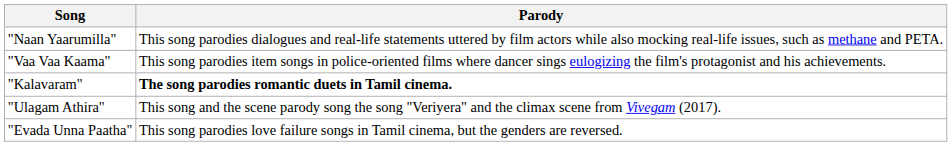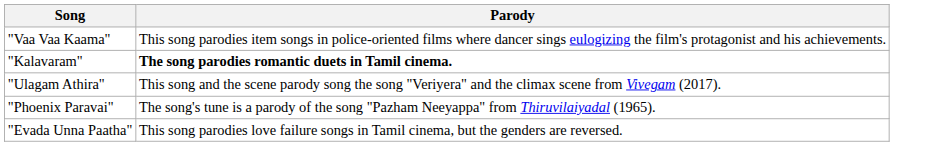 <table class="wikitable" style="background:#ffffff;">
 <tr>
 <th>Song</th>
 <th>Parody</th>
-</tr>
-<tr>
-<td>"Naan Yaarumilla"</td>
-<td>This song parodies dialogues and real-life statements uttered by film actors while also mocking real-life issues, such as <a href='#'>methane</a> and PETA.</td>
 </tr>
 <tr>
 <td>"Vaa Vaa Kaama"</td>
 <td>This song parodies item songs in police-oriented films where dancer sings <a href='#'>eulogizing</a> the film's protagonist and his achievements.</td>
 </tr>
 <tr>
 <td>"Kalavaram"</td>
 <td><strong>The song parodies romantic duets in Tamil cinema.</strong></td>
 </tr>
 <tr>
 <td>"Ulagam Athira"</td>
 <td>This song and the scene parody song the song "Veriyera" and the climax scene from <em><a href='#'>Vivegam</a></em> (2017).</td>
 </tr>
 <tr>
+<td>"Phoenix Paravai"</td>
+<td>The song's tune is a parody of the song "Pazham Neeyappa" from <em><a href='#'>Thiruvilaiyadal</a></em> (1965).</td>
+</tr>
+<tr>
 <td>"Evada Unna Paatha"</td>
 <td>This song parodies love failure songs in Tamil cinema, but the genders are reversed.</td>
 </tr>
 </table>
